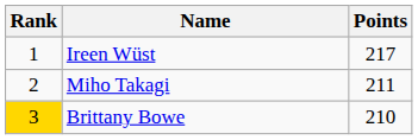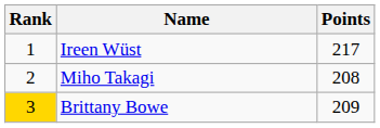 <table class="wikitable" border="1" style="text-align:center">
 <tr>
 <th width=30>Rank</th>
 <th width=220>Name</th>
 <th width=25>Points</th>
 </tr>
 <tr>
 <td>1</td>
 <td align="left"> <a href='#'>Ireen Wüst</a></td>
 <td>217</td>
 </tr>
 <tr>
 <td>2</td>
 <td align="left"> <a href='#'>Miho Takagi</a></td>
-<td>211</td>
+<td>208</td>
 </tr>
 <tr>
 <td style="background: gold;">3</td>
 <td align="left"> <a href='#'>Brittany Bowe</a></td>
-<td>210</td>
+<td>209</td>
 </tr>
 </table>
